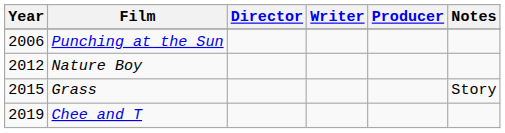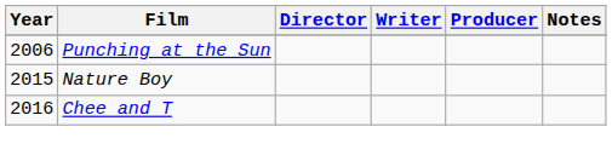 <table class="wikitable sortable">
 <tr>
 <th>Year</th>
 <th>Film</th>
 <th><a href='#'>Director</a></th>
 <th><a href='#'>Writer</a></th>
 <th><a href='#'>Producer</a></th>
 <th>Notes</th>
 </tr>
 <tr>
 </tr>
 <tr>
 <td>2006</td>
 <td><em><a href='#'>Punching at the Sun</a></em></td>
 <td style="text-align:center;"></td>
 <td style="text-align:center;"></td>
 <td style="text-align:center;"></td>
 <td></td>
 </tr>
 <tr>
-<td>2012</td>
+<td>2015</td>
 <td><em>Nature Boy</em></td>
 <td style="text-align:center;"></td>
 <td style="text-align:center;"></td>
 <td style="text-align:center;"></td>
 <td></td>
 </tr>
 <tr>
-<td>2015</td>
-<td><em>Grass</em></td>
-<td style="text-align:center;"></td>
-<td style="text-align:center;"></td>
-<td style="text-align:center;"></td>
-<td>Story</td>
-</tr>
-<tr>
-<td>2019</td>
+<td>2016</td>
 <td><em><a href='#'>Chee and T</a></em></td>
 <td style="text-align:center;"></td>
 <td style="text-align:center;"></td>
 <td style="text-align:center;"></td>
 <td></td>
 </tr>
 </table>
